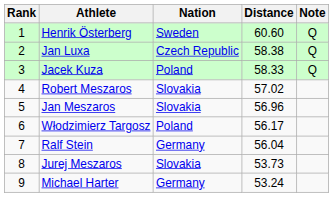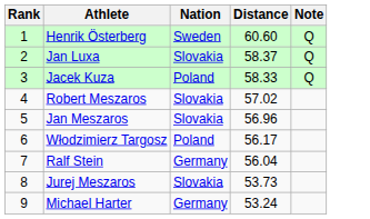 <table class="wikitable sortable" style="text-align:center">
 <tr>
 <th>Rank</th>
 <th>Athlete</th>
 <th>Nation</th>
 <th>Distance</th>
 <th>Note</th>
 </tr>
 <tr bgcolor=ccffcc>
 <td>1</td>
 <td align=left><a href='#'>Henrik Österberg</a></td>
 <td align=left> <a href='#'>Sweden</a></td>
 <td>60.60</td>
 <td>Q</td>
 </tr>
 <tr bgcolor=ccffcc>
 <td>2</td>
 <td align=left><a href='#'>Jan Luxa</a></td>
-<td align=left> <a href='#'>Czech Republic</a></td>
-<td>58.38</td>
+<td align=left> <a href='#'>Slovakia</a></td>
+<td>58.37</td>
 <td>Q</td>
 </tr>
 <tr bgcolor=ccffcc>
 <td>3</td>
 <td align=left><a href='#'>Jacek Kuza</a></td>
 <td align=left> <a href='#'>Poland</a></td>
 <td>58.33</td>
 <td>Q</td>
 </tr>
 <tr>
 <td>4</td>
 <td align=left><a href='#'>Robert Meszaros</a></td>
 <td align=left> <a href='#'>Slovakia</a></td>
 <td>57.02</td>
 <td></td>
 </tr>
 <tr>
 <td>5</td>
 <td align=left><a href='#'>Jan Meszaros</a></td>
 <td align=left> <a href='#'>Slovakia</a></td>
 <td>56.96</td>
 <td></td>
 </tr>
 <tr>
 <td>6</td>
 <td align=left><a href='#'>Włodzimierz Targosz</a></td>
 <td align=left> <a href='#'>Poland</a></td>
 <td>56.17</td>
 <td></td>
 </tr>
 <tr>
 <td>7</td>
 <td align=left><a href='#'>Ralf Stein</a></td>
 <td align=left> <a href='#'>Germany</a></td>
 <td>56.04</td>
 <td></td>
 </tr>
 <tr>
 <td>8</td>
 <td align=left><a href='#'>Jurej Meszaros</a></td>
 <td align=left> <a href='#'>Slovakia</a></td>
 <td>53.73</td>
 <td></td>
 </tr>
 <tr>
 <td>9</td>
 <td align=left><a href='#'>Michael Harter</a></td>
 <td align=left> <a href='#'>Germany</a></td>
 <td>53.24</td>
 <td></td>
 </tr>
 </table>
